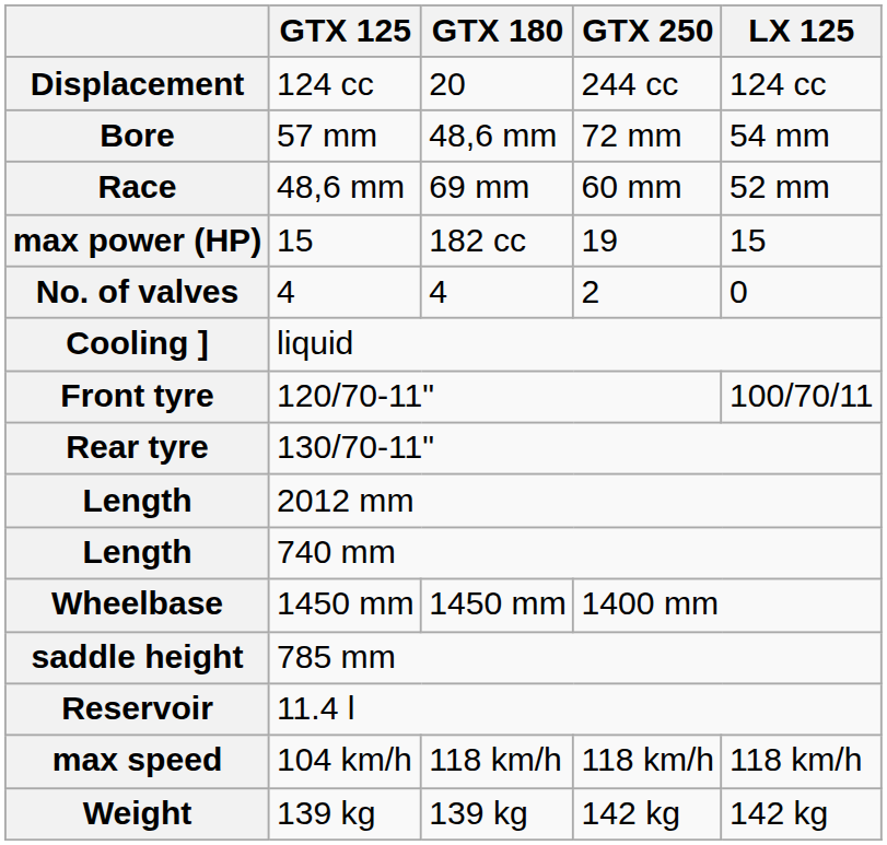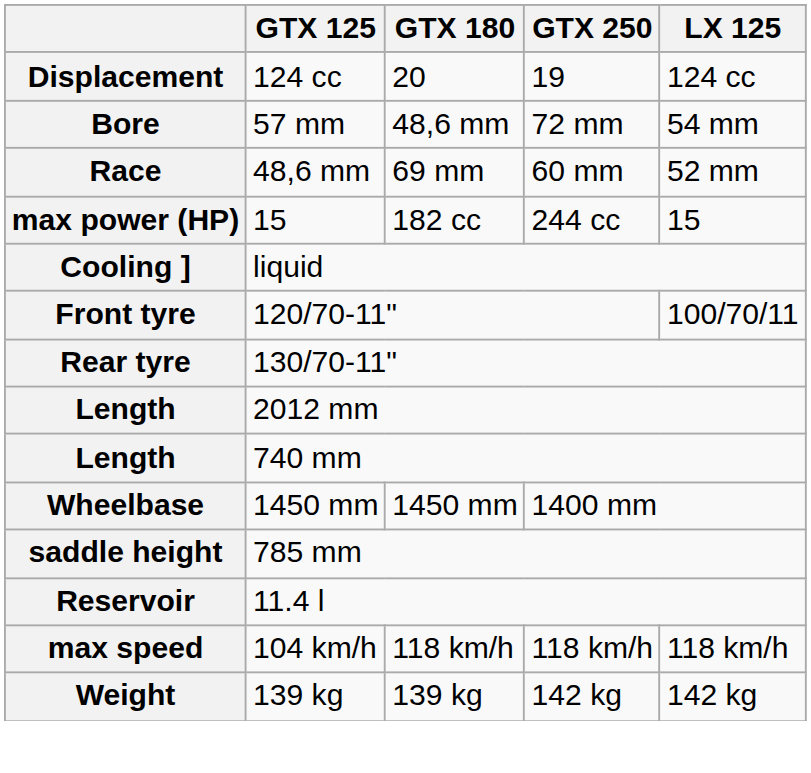 <table class="wikitable">
 <tr>
 <th></th>
 <th>GTX 125</th>
 <th>GTX 180</th>
 <th>GTX 250</th>
 <th>LX 125</th>
 </tr>
 <tr>
 <th>Displacement</th>
 <td>124 cc</td>
 <td>20</td>
-<td>244 cc</td>
+<td>19</td>
 <td>124 cc</td>
 </tr>
 <tr>
 <th>Bore</th>
 <td>57 mm</td>
 <td>48,6 mm</td>
 <td>72 mm</td>
 <td>54 mm</td>
 </tr>
 <tr>
 <th>Race</th>
 <td>48,6 mm</td>
 <td>69 mm</td>
 <td>60 mm</td>
 <td>52 mm</td>
 </tr>
 <tr>
 <th>max power (HP)</th>
 <td>15</td>
 <td>182 cc</td>
-<td>19</td>
+<td>244 cc</td>
 <td>15</td>
-</tr>
-<tr>
-<th>No. of valves</th>
-<td>4</td>
-<td>4</td>
-<td>2</td>
-<td>0</td>
 </tr>
 <tr>
 <th>Cooling ]</th>
 <td colspan="4">liquid</td>
 </tr>
 <tr>
 <th>Front tyre</th>
 <td colspan="3">120/70-11"</td>
 <td>100/70/11</td>
 </tr>
 <tr>
 <th>Rear tyre</th>
 <td colspan="4">130/70-11"</td>
 </tr>
 <tr>
 <th>Length</th>
 <td colspan="4">2012 mm</td>
 </tr>
 <tr>
 <th>Length</th>
 <td colspan="4">740 mm</td>
 </tr>
 <tr>
 <th>Wheelbase</th>
 <td>1450 mm</td>
 <td>1450 mm</td>
 <td colspan="2">1400 mm</td>
 </tr>
 <tr>
 <th>saddle height</th>
 <td colspan="4">785 mm</td>
 </tr>
 <tr>
 <th>Reservoir</th>
 <td colspan="4">11.4 l</td>
 </tr>
 <tr>
 <th>max speed</th>
 <td>104 km/h</td>
 <td>118 km/h</td>
 <td>118 km/h</td>
 <td>118 km/h</td>
 </tr>
 <tr>
 <th>Weight</th>
 <td>139 kg</td>
 <td>139 kg</td>
 <td>142 kg</td>
 <td>142 kg</td>
 </tr>
 </table>
